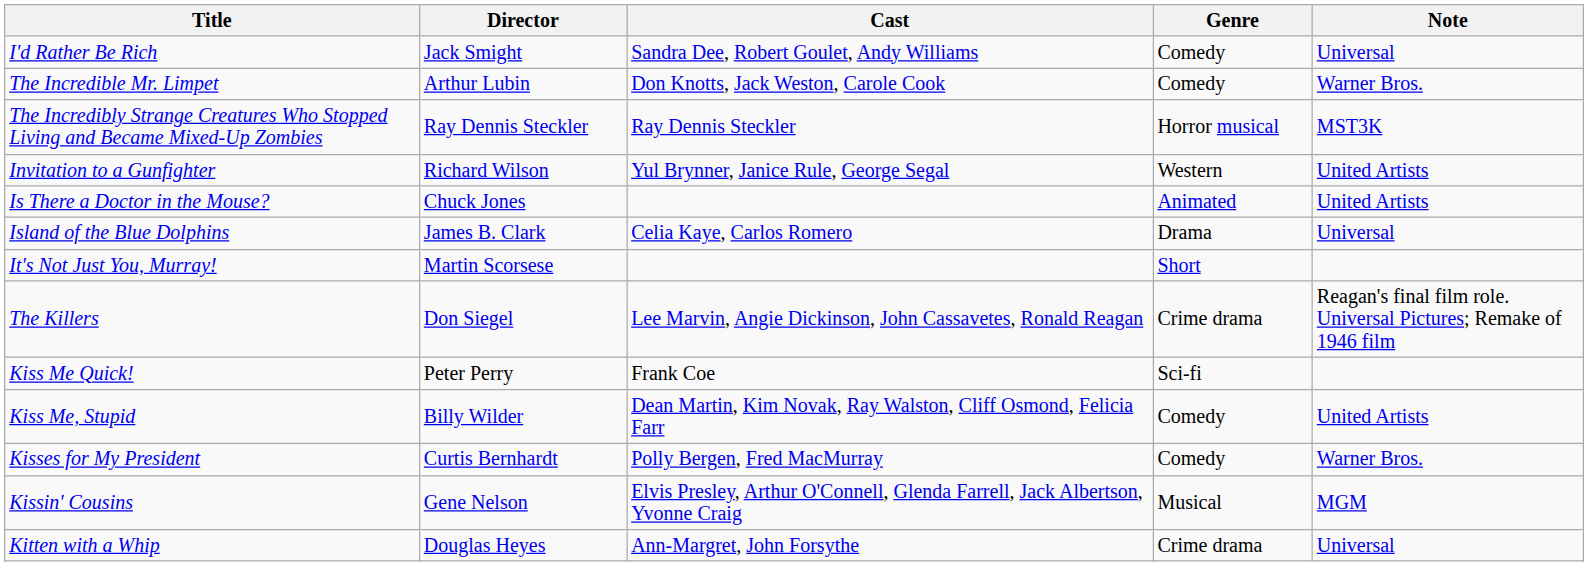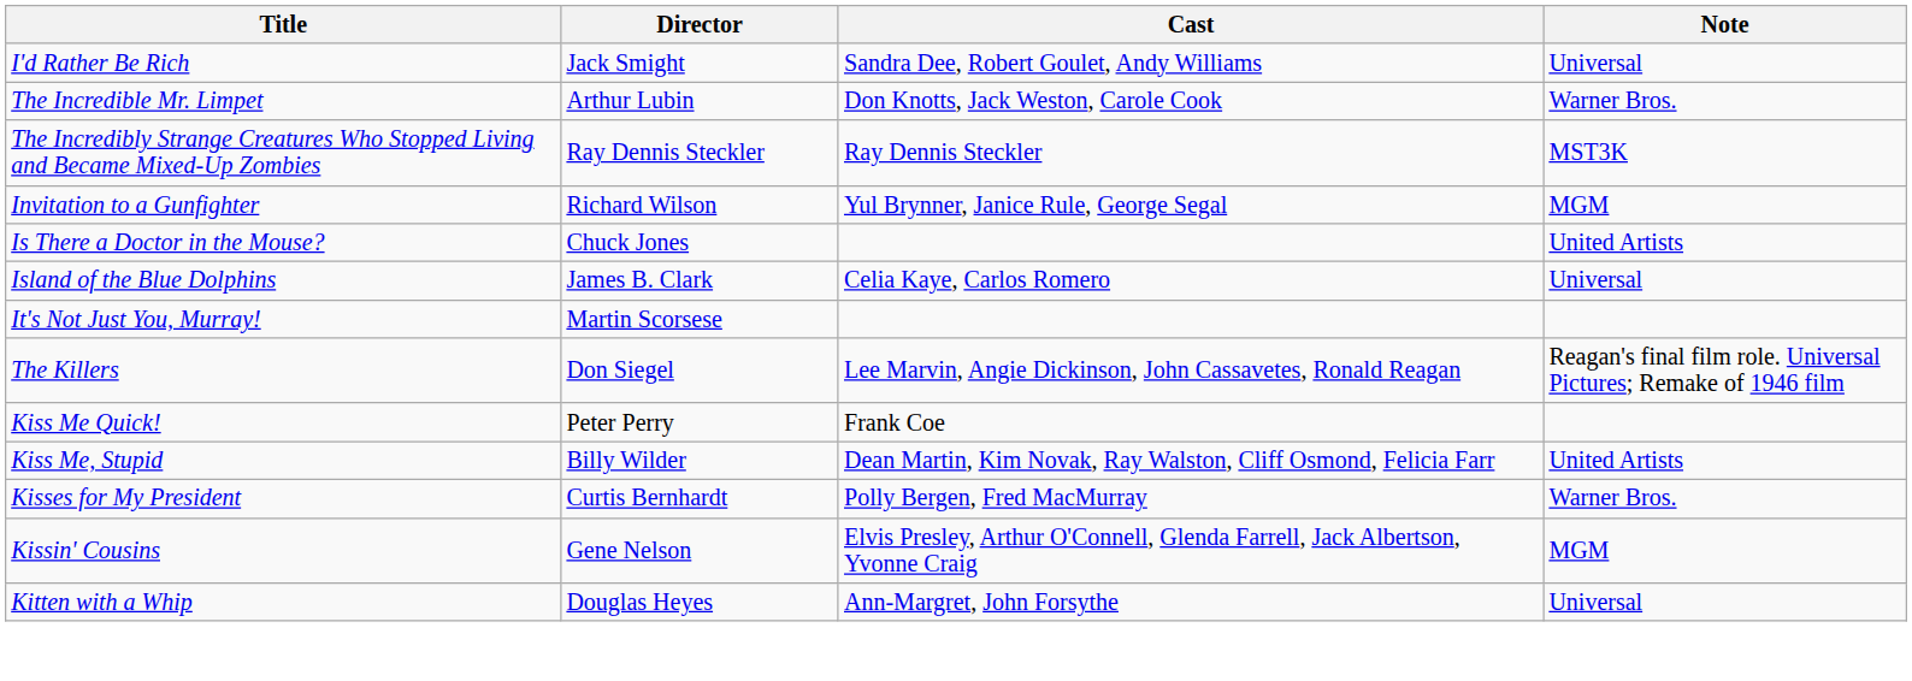 <table class="wikitable" style="width:100%;">
 <tr>
 <th style="width:26%;">Title</th>
 <th style="width:13%;">Director</th>
 <th style="width:33%;">Cast</th>
-<th style="width:10%;">Genre</th>
 <th style="width:17%;">Note</th>
 </tr>
 <tr>
 <td><em><a href='#'>I'd Rather Be Rich</a></em></td>
 <td><a href='#'>Jack Smight</a></td>
 <td><a href='#'>Sandra Dee</a>, <a href='#'>Robert Goulet</a>, <a href='#'>Andy Williams</a></td>
-<td>Comedy</td>
 <td><a href='#'>Universal</a></td>
 </tr>
 <tr>
 <td><em><a href='#'>The Incredible Mr. Limpet</a></em></td>
 <td><a href='#'>Arthur Lubin</a></td>
 <td><a href='#'>Don Knotts</a>, <a href='#'>Jack Weston</a>, <a href='#'>Carole Cook</a></td>
-<td>Comedy</td>
 <td><a href='#'>Warner Bros.</a></td>
 </tr>
 <tr>
 <td><em><a href='#'>The Incredibly Strange Creatures Who Stopped Living and Became Mixed-Up Zombies</a></em></td>
 <td><a href='#'>Ray Dennis Steckler</a></td>
 <td><a href='#'>Ray Dennis Steckler</a></td>
-<td>Horror <a href='#'>musical</a></td>
 <td><a href='#'>MST3K</a></td>
 </tr>
 <tr>
 <td><em><a href='#'>Invitation to a Gunfighter</a></em></td>
 <td><a href='#'>Richard Wilson</a></td>
 <td><a href='#'>Yul Brynner</a>, <a href='#'>Janice Rule</a>, <a href='#'>George Segal</a></td>
-<td>Western</td>
-<td><a href='#'>United Artists</a></td>
+<td><a href='#'>MGM</a></td>
 </tr>
 <tr>
 <td><em><a href='#'>Is There a Doctor in the Mouse?</a></em></td>
 <td><a href='#'>Chuck Jones</a></td>
 <td></td>
-<td><a href='#'>Animated</a></td>
 <td><a href='#'>United Artists</a></td>
 </tr>
 <tr>
 <td><em><a href='#'>Island of the Blue Dolphins</a></em></td>
 <td><a href='#'>James B. Clark</a></td>
 <td><a href='#'>Celia Kaye</a>, <a href='#'>Carlos Romero</a></td>
-<td>Drama</td>
 <td><a href='#'>Universal</a></td>
 </tr>
 <tr>
 <td><em><a href='#'>It's Not Just You, Murray!</a></em></td>
 <td><a href='#'>Martin Scorsese</a></td>
 <td></td>
-<td><a href='#'>Short</a></td>
 <td></td>
 </tr>
 <tr>
 <td><em><a href='#'>The Killers</a></em></td>
 <td><a href='#'>Don Siegel</a></td>
 <td><a href='#'>Lee Marvin</a>, <a href='#'>Angie Dickinson</a>, <a href='#'>John Cassavetes</a>, <a href='#'>Ronald Reagan</a></td>
-<td>Crime drama</td>
 <td>Reagan's final film role. <a href='#'>Universal Pictures</a>; Remake of <a href='#'>1946 film</a></td>
 </tr>
 <tr>
 <td><em><a href='#'>Kiss Me Quick!</a></em></td>
 <td>Peter Perry</td>
 <td>Frank Coe</td>
-<td>Sci-fi</td>
 <td></td>
 </tr>
 <tr>
 <td><em><a href='#'>Kiss Me, Stupid</a></em></td>
 <td><a href='#'>Billy Wilder</a></td>
 <td><a href='#'>Dean Martin</a>, <a href='#'>Kim Novak</a>, <a href='#'>Ray Walston</a>, <a href='#'>Cliff Osmond</a>, <a href='#'>Felicia Farr</a></td>
-<td>Comedy</td>
 <td><a href='#'>United Artists</a></td>
 </tr>
 <tr>
 <td><em><a href='#'>Kisses for My President</a></em></td>
 <td><a href='#'>Curtis Bernhardt</a></td>
 <td><a href='#'>Polly Bergen</a>, <a href='#'>Fred MacMurray</a></td>
-<td>Comedy</td>
 <td><a href='#'>Warner Bros.</a></td>
 </tr>
 <tr>
 <td><em><a href='#'>Kissin' Cousins</a></em></td>
 <td><a href='#'>Gene Nelson</a></td>
 <td><a href='#'>Elvis Presley</a>, <a href='#'>Arthur O'Connell</a>, <a href='#'>Glenda Farrell</a>, <a href='#'>Jack Albertson</a>, <a href='#'>Yvonne Craig</a></td>
-<td>Musical</td>
 <td><a href='#'>MGM</a></td>
 </tr>
 <tr>
 <td><em><a href='#'>Kitten with a Whip</a></em></td>
 <td><a href='#'>Douglas Heyes</a></td>
 <td><a href='#'>Ann-Margret</a>, <a href='#'>John Forsythe</a></td>
-<td>Crime drama</td>
 <td><a href='#'>Universal</a></td>
 </tr>
 </table>
